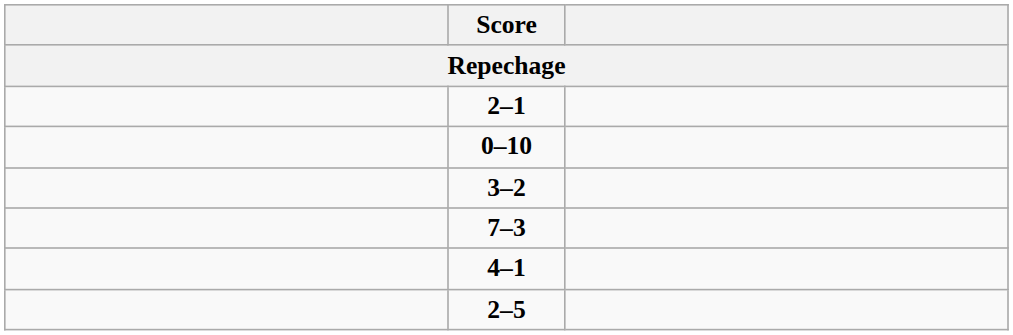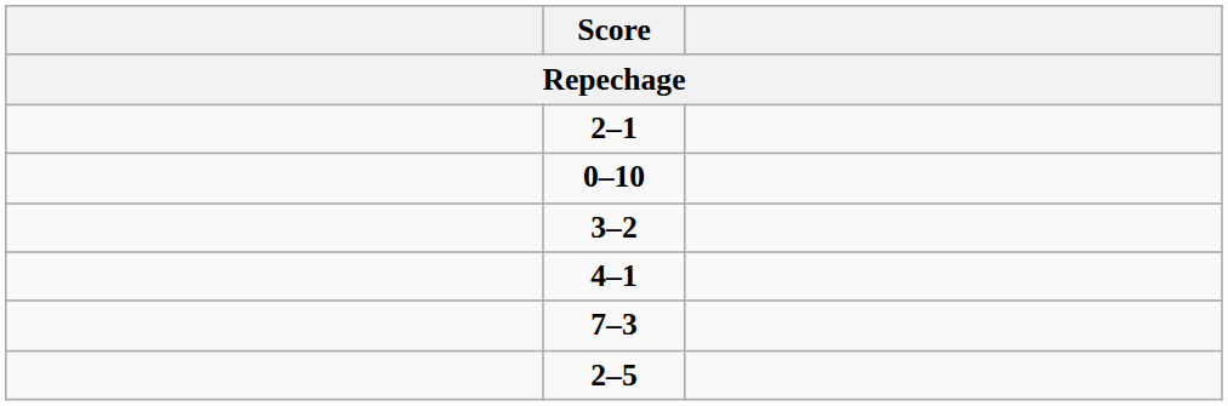 <table class="wikitable" style="text-align: left;">
 <tr>
 <th align="right" width="270"></th>
 <th width="65">Score</th>
 <th align="left" width="270"></th>
 </tr>
 <tr>
 <th colspan="3">Repechage</th>
 </tr>
 <tr>
 <td><strong></strong></td>
 <td align=center><strong>2–1</strong></td>
 <td></td>
 </tr>
 <tr>
 <td></td>
 <td align=center><strong>0–10</strong></td>
 <td><strong></strong></td>
 </tr>
 <tr>
 <td><strong></strong></td>
 <td align=center><strong>3–2</strong></td>
 <td></td>
 </tr>
 <tr>
 <td><strong></strong></td>
-<td align=center><strong>7–3</strong></td>
+<td align=center><strong>4–1</strong></td>
 <td></td>
 </tr>
 <tr>
 <td><strong></strong></td>
-<td align=center><strong>4–1</strong></td>
+<td align=center><strong>7–3</strong></td>
 <td></td>
 </tr>
 <tr>
 <td></td>
 <td align=center><strong>2–5</strong></td>
 <td><strong></strong></td>
 </tr>
 </table>
